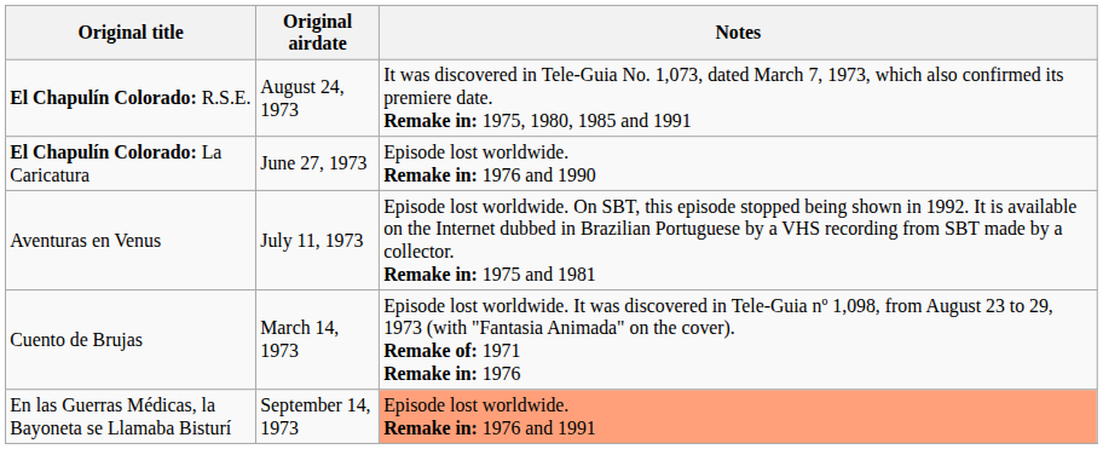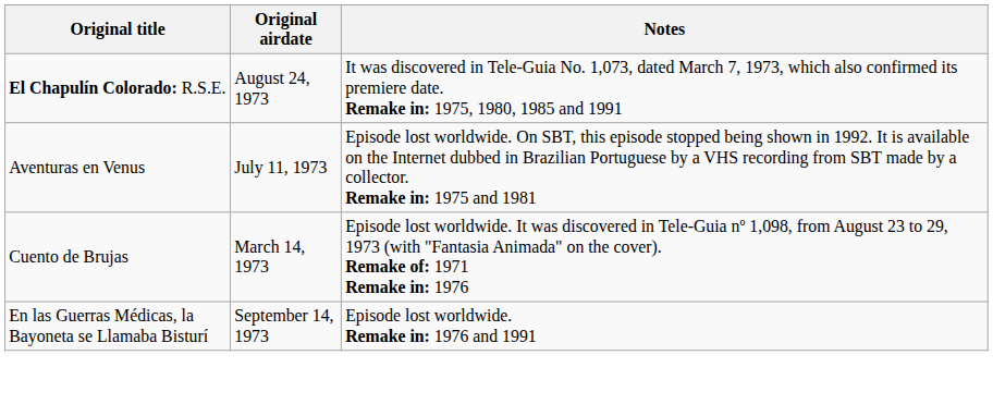 <table class="wikitable" style="font-size: 95%;">
 <tr>
 <th>Original title</th>
 <th>Original airdate</th>
 <th>Notes</th>
 </tr>
 <tr>
 <td><strong>El Chapulín Colorado:</strong> R.S.E.</td>
 <td>August 24, 1973</td>
 <td>It was discovered in Tele-Guia No. 1,073, dated March 7, 1973, which also confirmed its premiere date.<br><strong>Remake in:</strong> 1975, 1980, 1985 and 1991</td>
-</tr>
-<tr>
-<td><strong>El Chapulín Colorado:</strong> La Caricatura</td>
-<td>June 27, 1973</td>
-<td>Episode lost worldwide.<br><strong>Remake in:</strong> 1976 and 1990</td>
 </tr>
 <tr>
 <td>Aventuras en Venus</td>
 <td>July 11, 1973</td>
 <td>Episode lost worldwide. On SBT, this episode stopped being shown in 1992. It is available on the Internet dubbed in Brazilian Portuguese by a VHS recording from SBT made by a collector.<br><strong>Remake in:</strong> 1975 and 1981</td>
 </tr>
 <tr>
 <td>Cuento de Brujas</td>
 <td>March 14, 1973</td>
 <td>Episode lost worldwide. It was discovered in Tele-Guia nº 1,098, from August 23 to 29, 1973 (with "Fantasia Animada" on the cover).<br><strong>Remake of:</strong> 1971<br><strong>Remake in:</strong> 1976</td>
 </tr>
 <tr>
 <td>En las Guerras Médicas, la Bayoneta se Llamaba Bisturí</td>
 <td>September 14, 1973</td>
-<td style="background: lightsalmon;">Episode lost worldwide.<br><strong>Remake in:</strong> 1976 and 1991</td>
+<td>Episode lost worldwide.<br><strong>Remake in:</strong> 1976 and 1991</td>
 </tr>
 </table>
